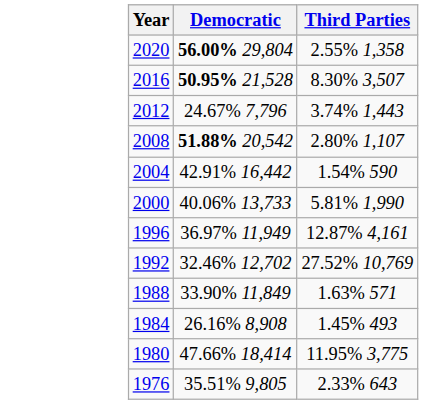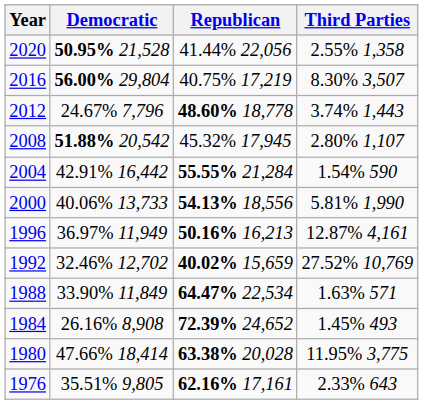 <table class="wikitable"  style="float:right; margin:1em; font-size:95%;">
 <tr style="background:lightgrey;">
 <th>Year</th>
 <th><a href='#'>Democratic</a></th>
+<th><a href='#'>Republican</a></th>
 <th><a href='#'>Third Parties</a></th>
 </tr>
 <tr>
 <td align="center" ><a href='#'>2020</a></td>
-<td align="center" ><strong>56.00%</strong> <em>29,804</em></td>
+<td align="center" ><strong>50.95%</strong> <em>21,528</em></td>
+<td align="center" >41.44% <em>22,056</em></td>
 <td align="center" >2.55% <em>1,358</em></td>
 </tr>
 <tr>
 <td align="center" ><a href='#'>2016</a></td>
-<td align="center" ><strong>50.95%</strong> <em>21,528</em></td>
+<td align="center" ><strong>56.00%</strong> <em>29,804</em></td>
+<td align="center" >40.75% <em>17,219</em></td>
 <td align="center" >8.30% <em>3,507</em></td>
 </tr>
 <tr>
 <td align="center" ><a href='#'>2012</a></td>
 <td align="center" >24.67% <em>7,796</em></td>
+<td align="center" ><strong>48.60%</strong> <em>18,778</em></td>
 <td align="center" >3.74% <em>1,443</em></td>
 </tr>
 <tr>
 <td align="center" ><a href='#'>2008</a></td>
 <td align="center" ><strong>51.88%</strong> <em>20,542</em></td>
+<td align="center" >45.32% <em>17,945</em></td>
 <td align="center" >2.80% <em>1,107</em></td>
 </tr>
 <tr>
 <td align="center" ><a href='#'>2004</a></td>
 <td align="center" >42.91% <em>16,442</em></td>
+<td align="center" ><strong>55.55%</strong> <em>21,284</em></td>
 <td align="center" >1.54% <em>590</em></td>
 </tr>
 <tr>
 <td align="center" ><a href='#'>2000</a></td>
 <td align="center" >40.06% <em>13,733</em></td>
+<td align="center" ><strong>54.13%</strong> <em>18,556</em></td>
 <td align="center" >5.81% <em>1,990</em></td>
 </tr>
 <tr>
 <td align="center" ><a href='#'>1996</a></td>
 <td align="center" >36.97% <em>11,949</em></td>
+<td align="center" ><strong>50.16%</strong> <em>16,213</em></td>
 <td align="center" >12.87% <em>4,161</em></td>
 </tr>
 <tr>
 <td align="center" ><a href='#'>1992</a></td>
 <td align="center" >32.46% <em>12,702</em></td>
+<td align="center" ><strong>40.02%</strong> <em>15,659</em></td>
 <td align="center" >27.52% <em>10,769</em></td>
 </tr>
 <tr>
 <td align="center" ><a href='#'>1988</a></td>
 <td align="center" >33.90% <em>11,849</em></td>
+<td align="center" ><strong>64.47%</strong> <em>22,534</em></td>
 <td align="center" >1.63% <em>571</em></td>
 </tr>
 <tr>
 <td align="center" ><a href='#'>1984</a></td>
 <td align="center" >26.16% <em>8,908</em></td>
+<td align="center" ><strong>72.39%</strong> <em>24,652</em></td>
 <td align="center" >1.45% <em>493</em></td>
 </tr>
 <tr>
 <td align="center" ><a href='#'>1980</a></td>
 <td align="center" >47.66% <em>18,414</em></td>
+<td align="center" ><strong>63.38%</strong> <em>20,028</em></td>
 <td align="center" >11.95% <em>3,775</em></td>
 </tr>
 <tr>
 <td align="center" ><a href='#'>1976</a></td>
 <td align="center" >35.51% <em>9,805</em></td>
+<td align="center" ><strong>62.16%</strong> <em>17,161</em></td>
 <td align="center" >2.33% <em>643</em></td>
 </tr>
 </table>
